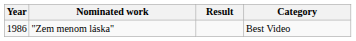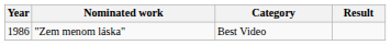 <table class="wikitable">
 <tr>
 <th width="32">Year</th>
 <th width="257">Nominated work</th>
+<th width="162">Category</th>
 <th width="69">Result</th>
-<th width="162">Category</th>
 </tr>
 <tr>
 <td>1986</td>
 <td>"Zem menom láska"</td>
+<td>Best Video</td>
 <td></td>
-<td>Best Video</td>
 </tr>
 </table>
